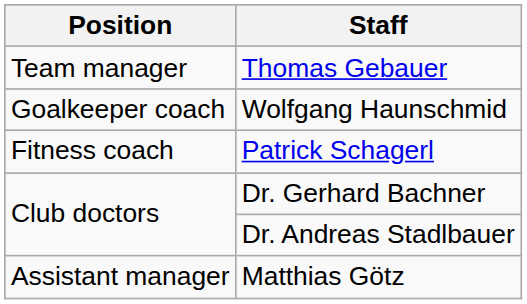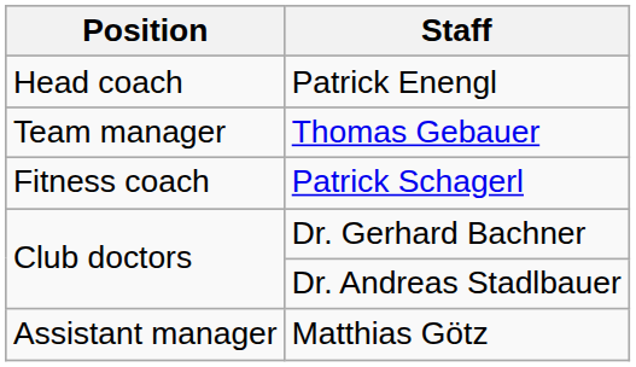 <table class="wikitable">
 <tr>
 <th>Position</th>
 <th>Staff</th>
 </tr>
 <tr>
+<td>Head coach</td>
+<td> Patrick Enengl</td>
+</tr>
+<tr>
 <td>Team manager</td>
 <td> <a href='#'>Thomas Gebauer</a></td>
-</tr>
-<tr>
-<td>Goalkeeper coach</td>
-<td> Wolfgang Haunschmid</td>
 </tr>
 <tr>
 <td>Fitness coach</td>
 <td> <a href='#'>Patrick Schagerl</a></td>
 </tr>
 <tr>
 <td rowspan="2">Club doctors</td>
 <td> Dr. Gerhard Bachner</td>
 </tr>
 <tr>
 <td> Dr. Andreas Stadlbauer</td>
 </tr>
 <tr>
 <td>Assistant manager</td>
 <td> Matthias Götz</td>
 </tr>
 </table>
